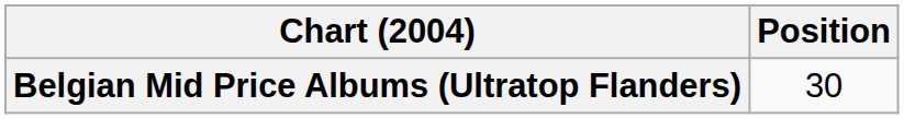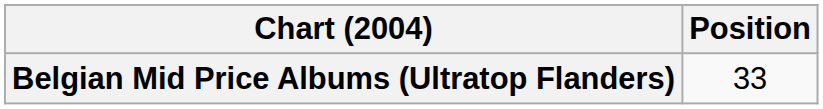 <table class="wikitable plainrowheaders" style="text-align:center;">
 <tr>
 <th scope="col">Chart (2004)</th>
 <th scope="col">Position</th>
 </tr>
 <tr>
 <th scope="row">Belgian Mid Price Albums (Ultratop Flanders)</th>
-<td>30</td>
+<td>33</td>
 </tr>
 </table>
